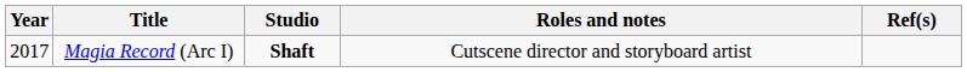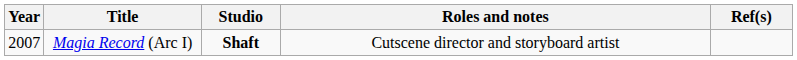 <table class="wikitable sortable" style="text-align:center; margin=auto; ">
 <tr>
 <th scope="col" width=5%>Year</th>
 <th scope="col" width=20%>Title</th>
 <th scope="col" width=10%>Studio</th>
 <th scope="col" class="unsortable">Roles and notes</th>
 <th scope="col" class="unsortable">Ref(s)</th>
 </tr>
 <tr>
-<td>2017</td>
+<td>2007</td>
 <td><em><a href='#'>Magia Record</a></em> (Arc I)</td>
 <td><strong>Shaft</strong></td>
 <td>Cutscene director and storyboard artist</td>
 <td></td>
 </tr>
 <tr>
 </tr>
 </table>
